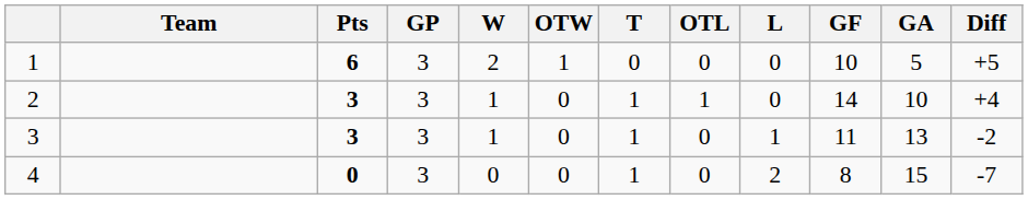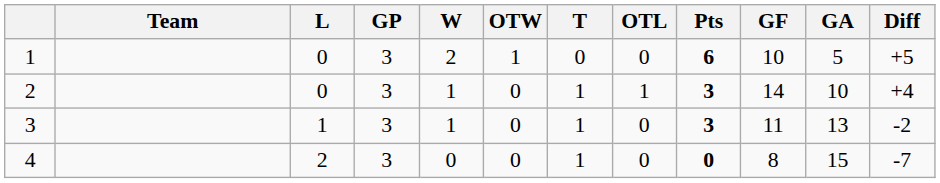 <table class="wikitable" style="text-align:center;">
 <tr>
 <th width=30></th>
 <th width=165>Team</th>
-<th width=40>Pts</th>
+<th width=40>L</th>
 <th width=40>GP</th>
 <th width=40>W</th>
 <th width=40>OTW</th>
 <th width=40>T</th>
 <th width=40>OTL</th>
-<th width=40>L</th>
+<th width=40>Pts</th>
 <th width=40>GF</th>
 <th width=40>GA</th>
 <th width=40>Diff</th>
 </tr>
 <tr>
 <td>1</td>
 <td style="text-align:left;"></td>
-<td><strong>6</strong></td>
+<td>0</td>
 <td>3</td>
 <td>2</td>
 <td>1</td>
 <td>0</td>
 <td>0</td>
-<td>0</td>
+<td><strong>6</strong></td>
 <td>10</td>
 <td>5</td>
 <td>+5</td>
 </tr>
 <tr>
 <td>2</td>
 <td style="text-align:left;"></td>
-<td><strong>3</strong></td>
+<td>0</td>
 <td>3</td>
 <td>1</td>
 <td>0</td>
 <td>1</td>
 <td>1</td>
-<td>0</td>
+<td><strong>3</strong></td>
 <td>14</td>
 <td>10</td>
 <td>+4</td>
 </tr>
 <tr>
 <td>3</td>
 <td style="text-align:left;"></td>
-<td><strong>3</strong></td>
+<td>1</td>
 <td>3</td>
 <td>1</td>
 <td>0</td>
 <td>1</td>
 <td>0</td>
-<td>1</td>
+<td><strong>3</strong></td>
 <td>11</td>
 <td>13</td>
 <td>-2</td>
 </tr>
 <tr>
 <td>4</td>
 <td style="text-align:left;"></td>
-<td><strong>0</strong></td>
+<td>2</td>
 <td>3</td>
 <td>0</td>
 <td>0</td>
 <td>1</td>
 <td>0</td>
-<td>2</td>
+<td><strong>0</strong></td>
 <td>8</td>
 <td>15</td>
 <td>-7</td>
 </tr>
 </table>
